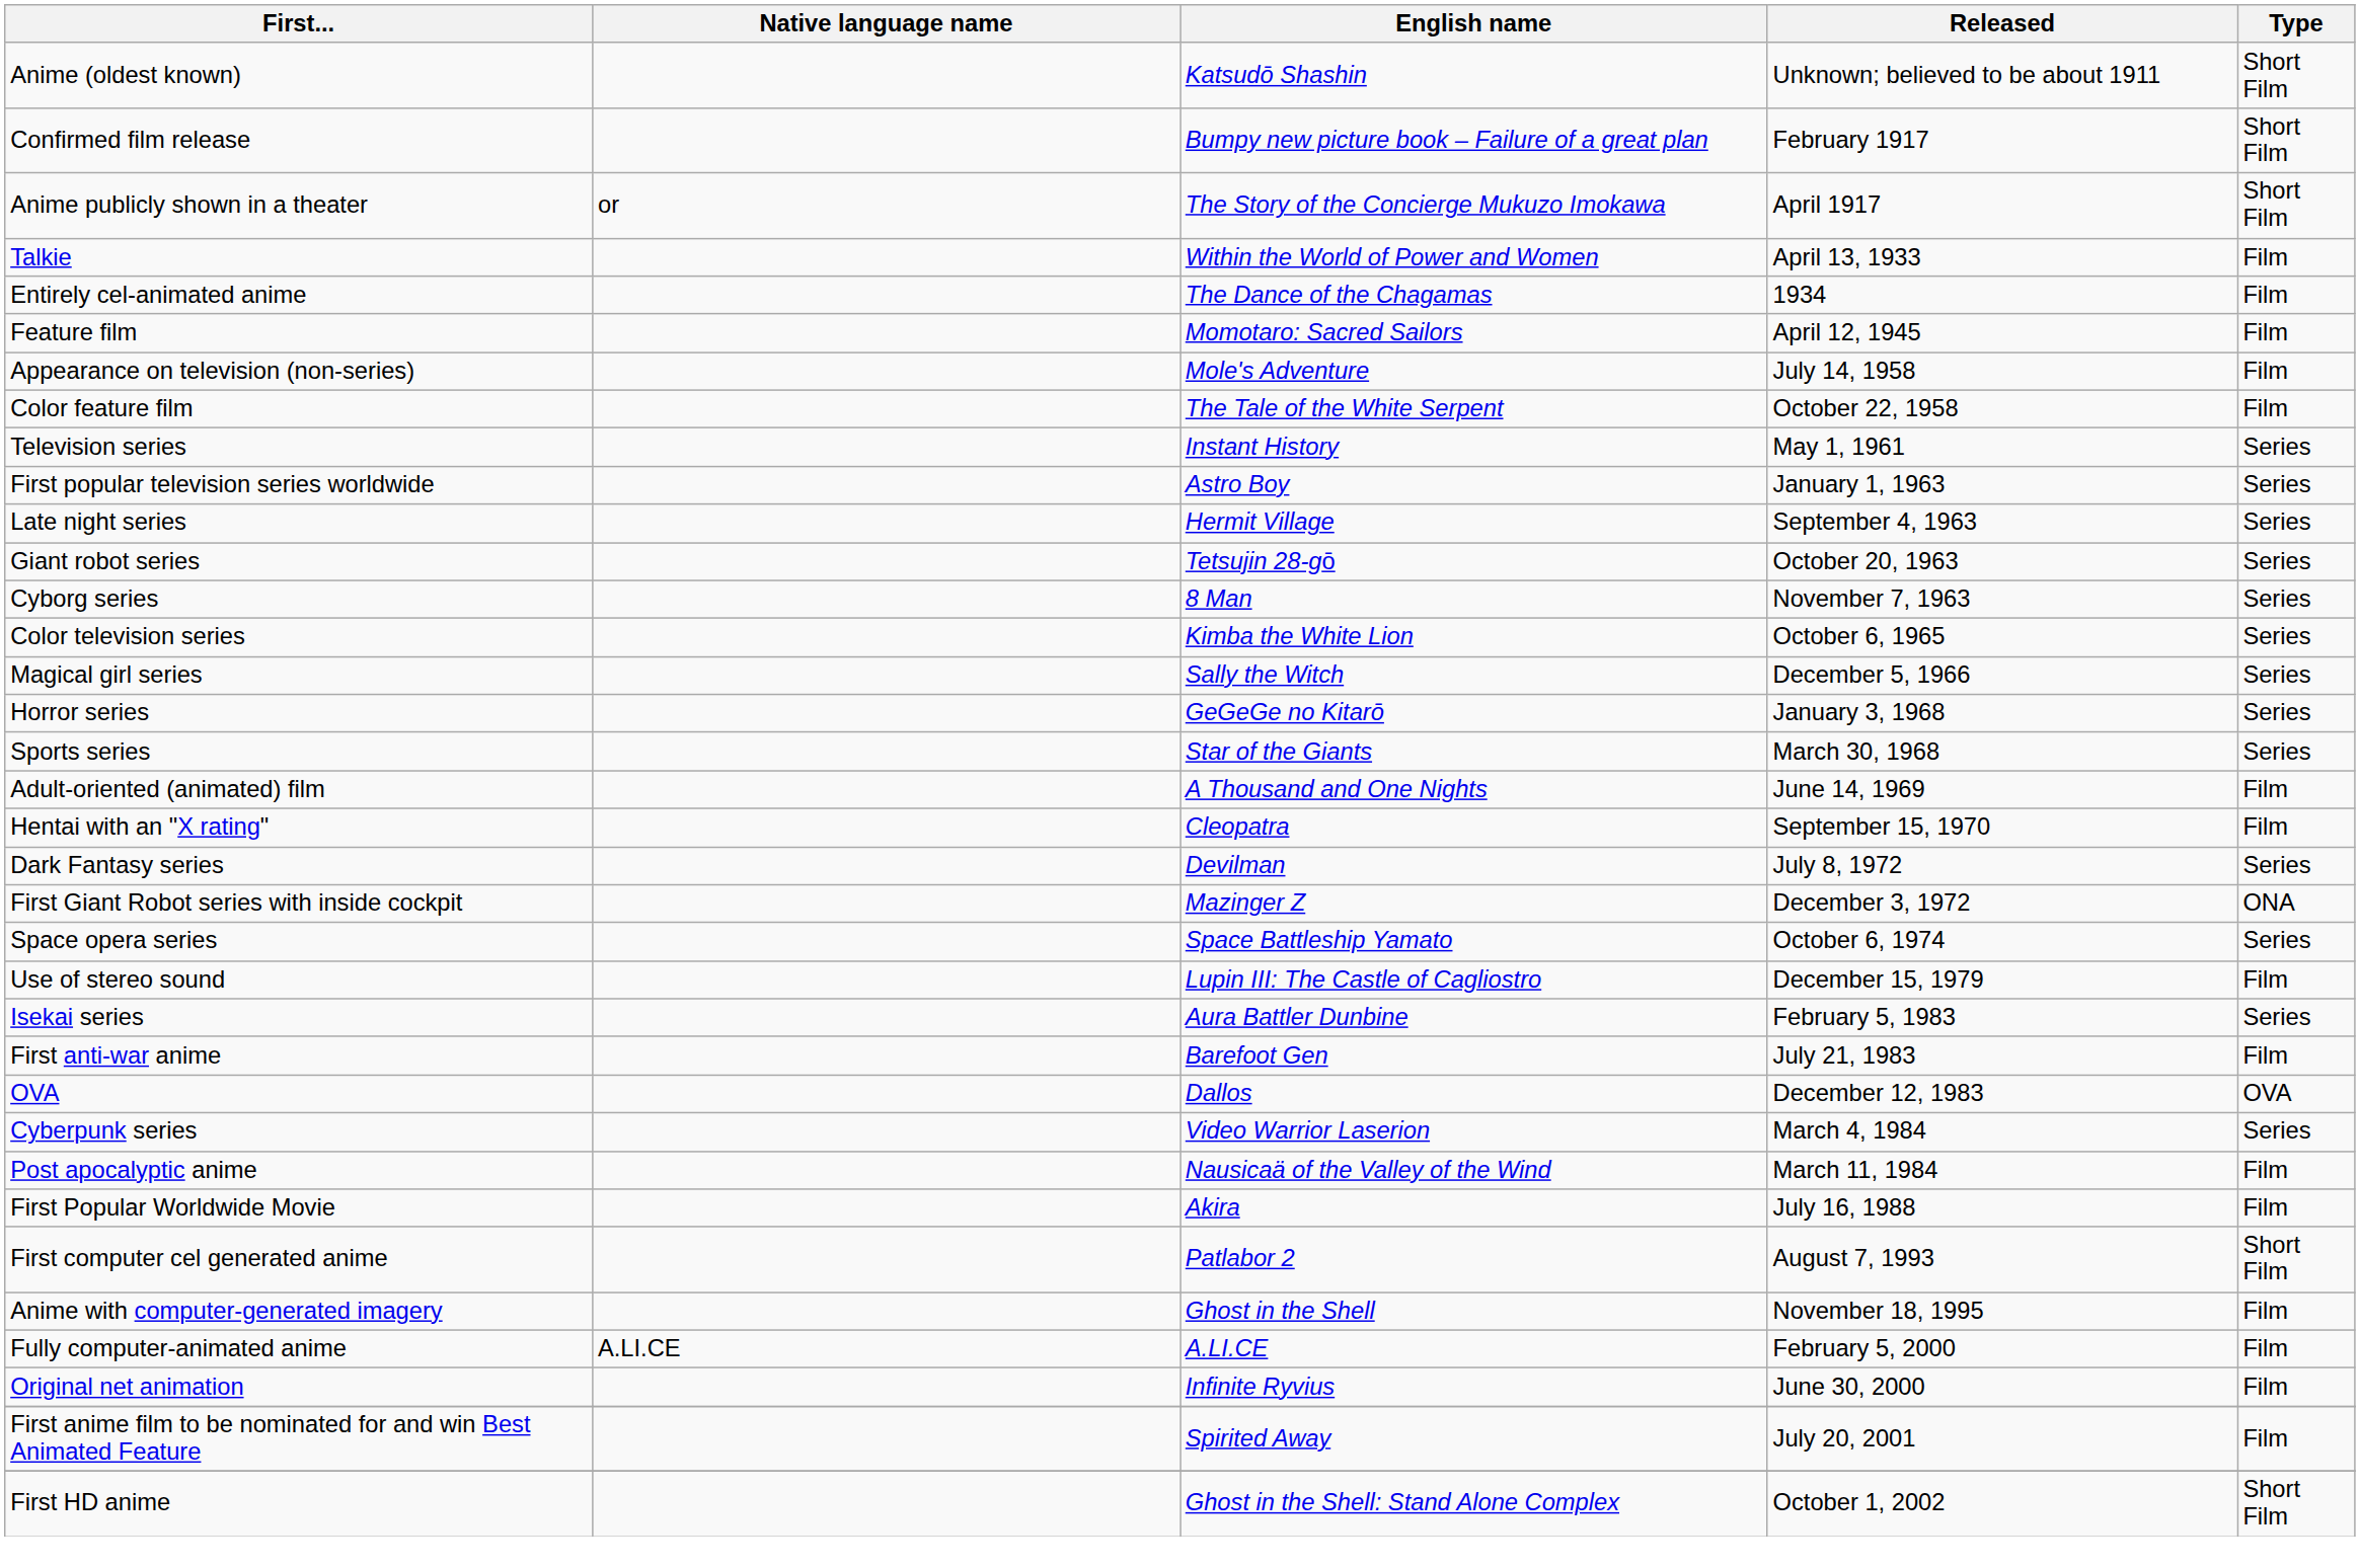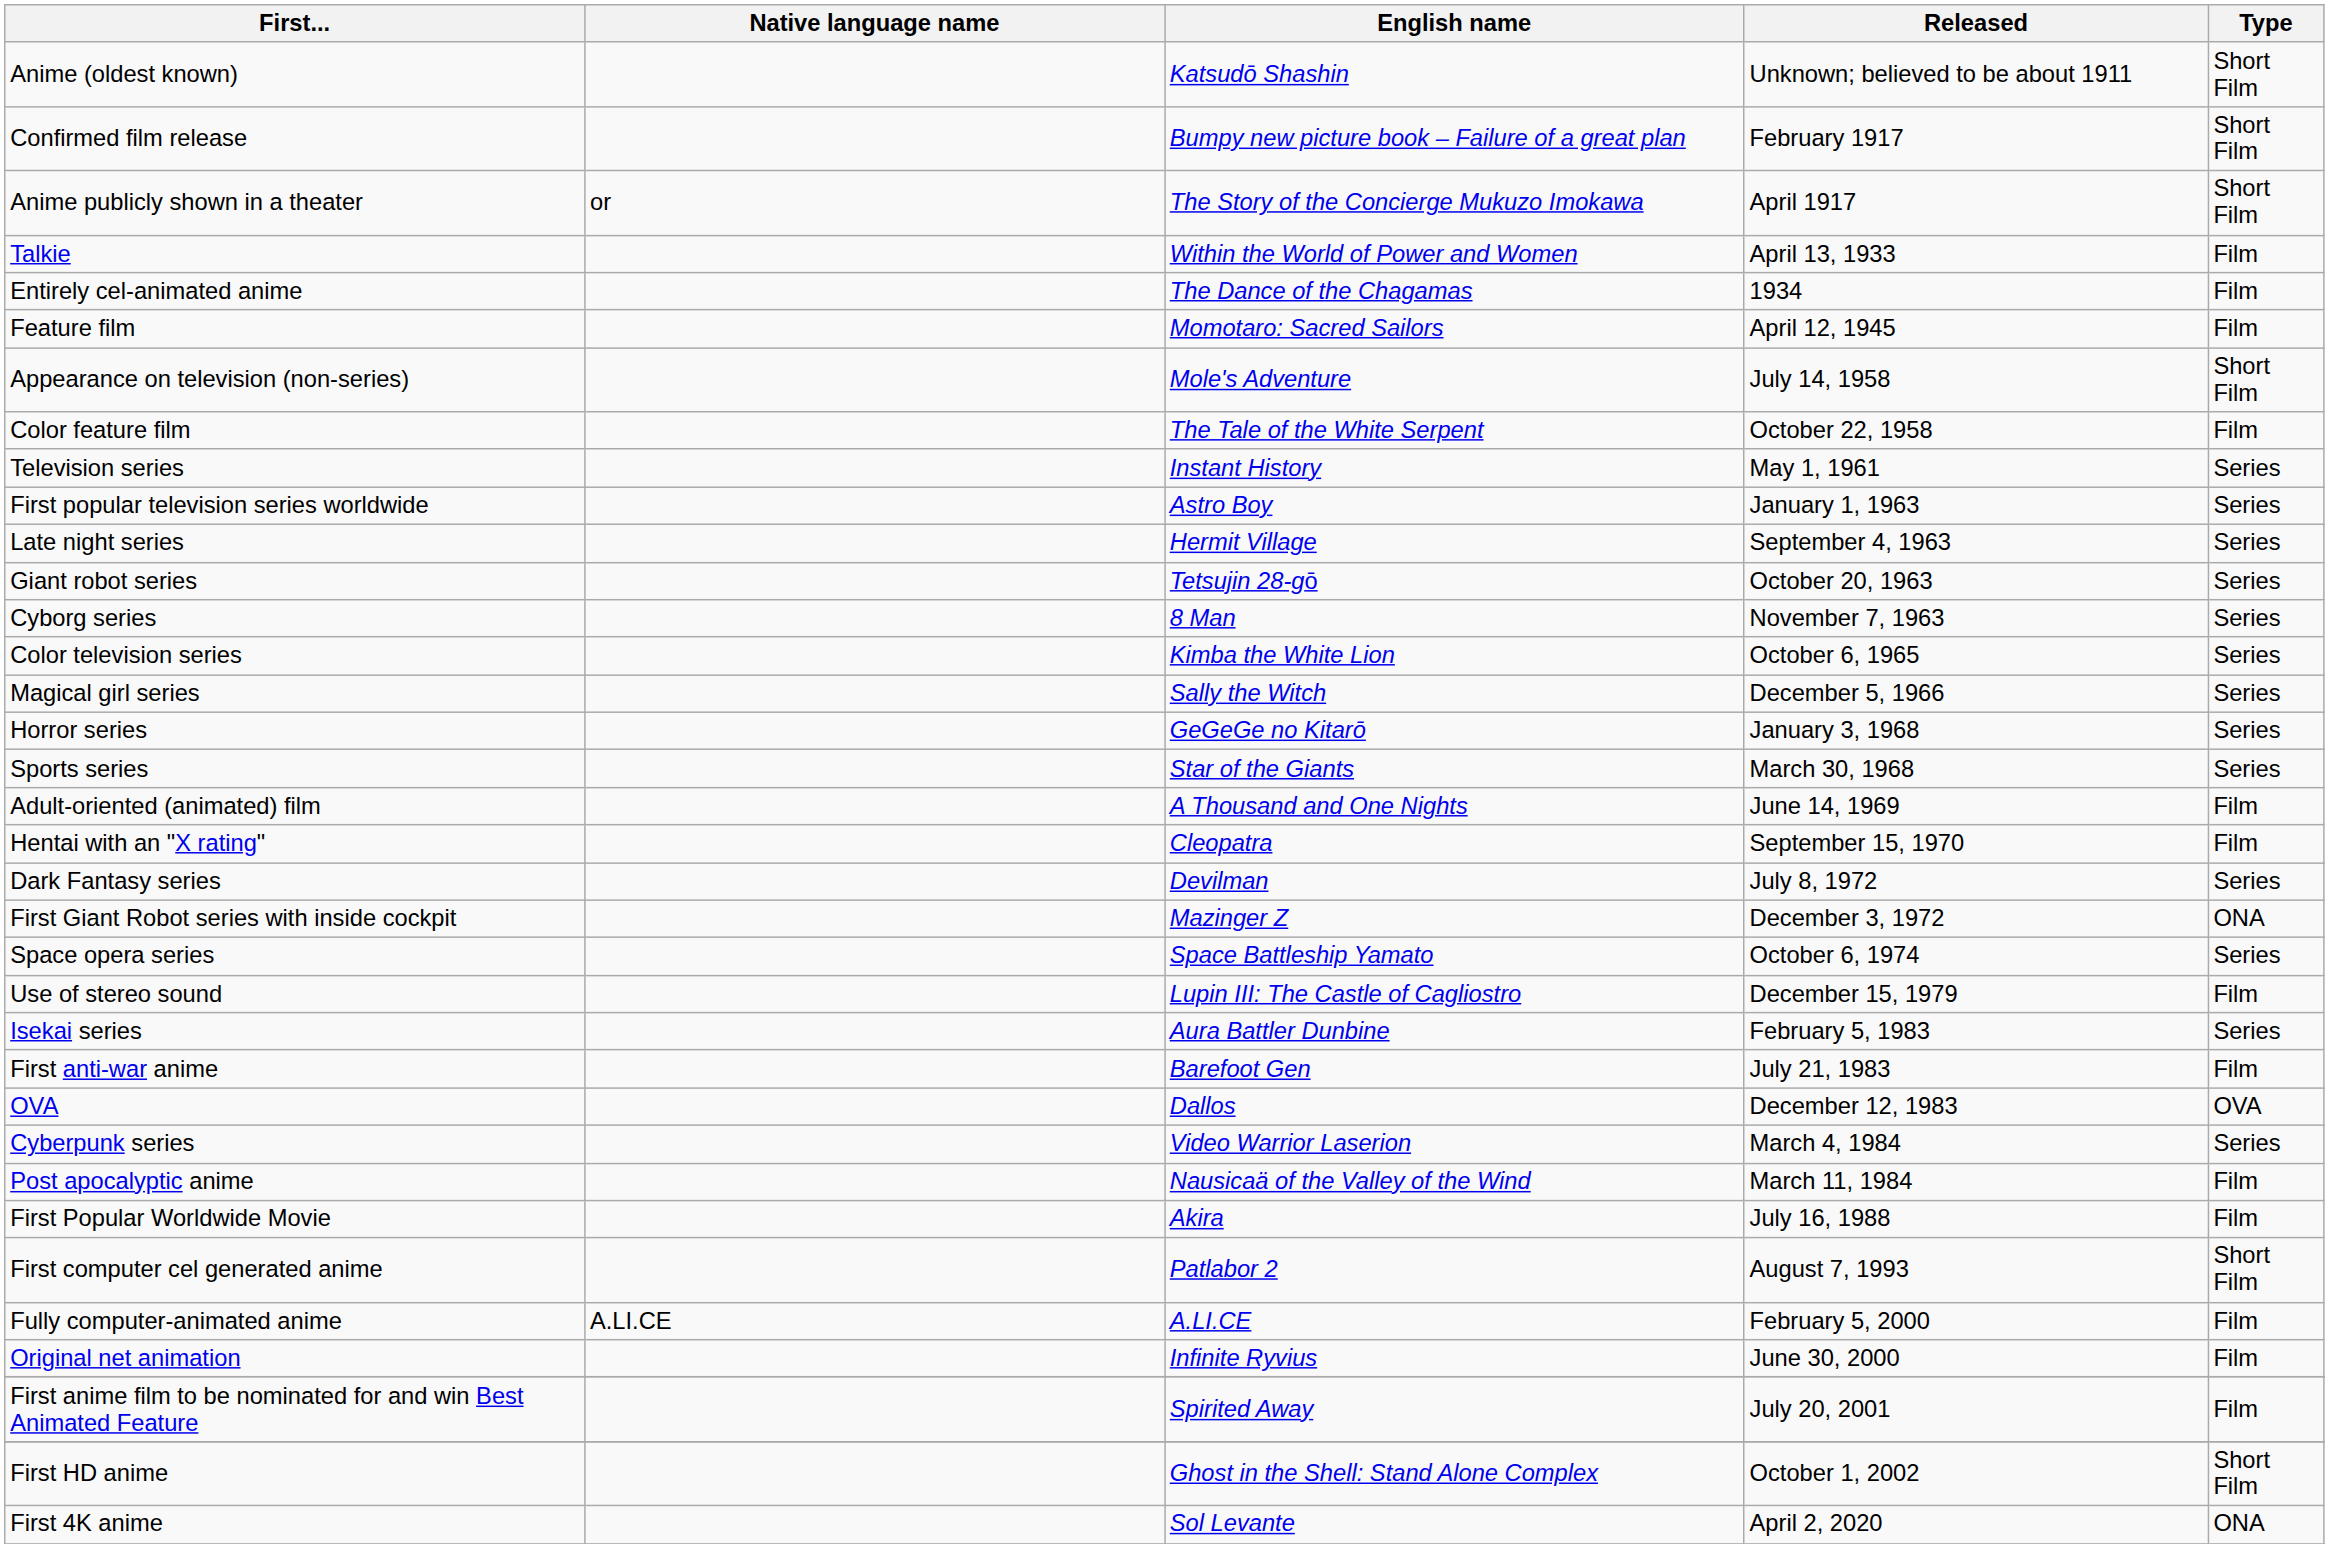 <table class="wikitable">
 <tr>
 <th style="width:25%;">First...</th>
 <th style="width:25%;">Native language name</th>
 <th style="width:25%;">English name</th>
 <th style="width:20%;">Released</th>
 <th style="width:10%;">Type</th>
 </tr>
 <tr>
 <td>Anime (oldest known)</td>
 <td></td>
 <td><em><a href='#'>Katsudō Shashin</a></em></td>
 <td>Unknown; believed to be about 1911</td>
 <td>Short Film</td>
 </tr>
 <tr>
 <td>Confirmed film release</td>
 <td></td>
 <td><em><a href='#'>Bumpy new picture book – Failure of a great plan</a></em></td>
 <td>February 1917</td>
 <td>Short Film</td>
 </tr>
 <tr>
 <td>Anime publicly shown in a theater</td>
 <td> or </td>
 <td><em><a href='#'>The Story of the Concierge Mukuzo Imokawa</a></em></td>
 <td>April 1917</td>
 <td>Short Film</td>
 </tr>
 <tr>
 <td><a href='#'>Talkie</a></td>
 <td></td>
 <td><em><a href='#'>Within the World of Power and Women</a></em></td>
 <td>April 13, 1933</td>
 <td>Film</td>
 </tr>
 <tr>
 <td>Entirely cel-animated anime</td>
 <td></td>
 <td><em><a href='#'>The Dance of the Chagamas</a></em></td>
 <td>1934</td>
 <td>Film</td>
 </tr>
 <tr>
 <td>Feature film</td>
 <td></td>
 <td><em><a href='#'>Momotaro: Sacred Sailors</a></em></td>
 <td>April 12, 1945</td>
 <td>Film</td>
 </tr>
 <tr>
 <td>Appearance on television (non-series)</td>
 <td></td>
 <td><em><a href='#'>Mole's Adventure</a></em></td>
 <td>July 14, 1958</td>
-<td>Film</td>
+<td>Short Film</td>
 </tr>
 <tr>
 <td>Color feature film</td>
 <td></td>
 <td><em><a href='#'>The Tale of the White Serpent</a></em></td>
 <td>October 22, 1958</td>
 <td>Film</td>
 </tr>
 <tr>
 <td>Television series</td>
 <td></td>
 <td><em><a href='#'>Instant History</a></em></td>
 <td>May 1, 1961</td>
 <td>Series</td>
 </tr>
 <tr>
 <td>First popular television series worldwide</td>
 <td></td>
 <td><em><a href='#'>Astro Boy</a></em></td>
 <td>January 1, 1963</td>
 <td>Series</td>
 </tr>
 <tr>
 <td>Late night series</td>
 <td></td>
 <td><em><a href='#'>Hermit Village</a></em></td>
 <td>September 4, 1963</td>
 <td>Series</td>
 </tr>
 <tr>
 <td>Giant robot series</td>
 <td></td>
 <td><em><a href='#'>Tetsujin 28-g</a></em><a href='#'>ō</a></td>
 <td>October 20, 1963</td>
 <td>Series</td>
 </tr>
 <tr>
 <td>Cyborg series</td>
 <td></td>
 <td><em><a href='#'>8 Man</a></em></td>
 <td>November 7, 1963</td>
 <td>Series</td>
 </tr>
 <tr>
 <td>Color television series</td>
 <td></td>
 <td><em><a href='#'>Kimba the White Lion</a></em></td>
 <td>October 6, 1965</td>
 <td>Series</td>
 </tr>
 <tr>
 <td>Magical girl series</td>
 <td></td>
 <td><em><a href='#'>Sally the Witch</a></em></td>
 <td>December 5, 1966</td>
 <td>Series</td>
 </tr>
 <tr>
 <td>Horror series</td>
 <td></td>
 <td><em><a href='#'>GeGeGe no Kitarō</a></em></td>
 <td>January 3, 1968</td>
 <td>Series</td>
 </tr>
 <tr>
 <td>Sports series</td>
 <td></td>
 <td><em><a href='#'>Star of the Giants</a></em></td>
 <td>March 30, 1968</td>
 <td>Series</td>
 </tr>
 <tr>
 <td>Adult-oriented (animated) film</td>
 <td></td>
 <td><em><a href='#'>A Thousand and One Nights</a></em></td>
 <td>June 14, 1969</td>
 <td>Film</td>
 </tr>
 <tr>
 <td>Hentai with an "<a href='#'>X rating</a>"</td>
 <td></td>
 <td><em><a href='#'>Cleopatra</a></em></td>
 <td>September 15, 1970</td>
 <td>Film</td>
 </tr>
 <tr>
 <td>Dark Fantasy series</td>
 <td></td>
 <td><em><a href='#'>Devilman</a></em></td>
 <td>July 8, 1972</td>
 <td>Series</td>
 </tr>
 <tr>
 <td>First Giant Robot series with inside cockpit</td>
 <td></td>
 <td><em><a href='#'>Mazinger Z</a></em></td>
 <td>December 3, 1972</td>
 <td>ONA</td>
 </tr>
 <tr>
 <td>Space opera series</td>
 <td></td>
 <td><em><a href='#'>Space Battleship Yamato</a></em></td>
 <td>October 6, 1974</td>
 <td>Series</td>
 </tr>
 <tr>
 <td>Use of stereo sound</td>
 <td></td>
 <td><em><a href='#'>Lupin III: The Castle of Cagliostro</a></em></td>
 <td>December 15, 1979</td>
 <td>Film</td>
 </tr>
 <tr>
 <td><a href='#'>Isekai</a> series</td>
 <td></td>
 <td><em><a href='#'>Aura Battler Dunbine</a></em></td>
 <td>February 5, 1983</td>
 <td>Series</td>
 </tr>
 <tr>
 <td>First <a href='#'>anti-war</a> anime</td>
 <td></td>
 <td><em><a href='#'>Barefoot Gen</a></em></td>
 <td>July 21, 1983</td>
 <td>Film</td>
 </tr>
 <tr>
 <td><a href='#'>OVA</a></td>
 <td></td>
 <td><em><a href='#'>Dallos</a></em></td>
 <td>December 12, 1983</td>
 <td>OVA</td>
 </tr>
 <tr>
 <td><a href='#'>Cyberpunk</a> series</td>
 <td></td>
 <td><em><a href='#'>Video Warrior Laserion</a></em></td>
 <td>March 4, 1984</td>
 <td>Series</td>
 </tr>
 <tr>
 <td><a href='#'>Post apocalyptic</a> anime</td>
 <td></td>
 <td><em><a href='#'>Nausicaä of the Valley of the Wind</a></em></td>
 <td>March 11, 1984</td>
 <td>Film</td>
 </tr>
 <tr>
 <td>First Popular Worldwide Movie</td>
 <td></td>
 <td><em><a href='#'>Akira</a></em></td>
 <td>July 16, 1988</td>
 <td>Film</td>
 </tr>
 <tr>
 <td>First computer cel generated anime</td>
 <td></td>
 <td><em><a href='#'>Patlabor 2</a></em></td>
 <td>August 7, 1993</td>
 <td>Short Film</td>
 </tr>
 <tr>
-<td>Anime with <a href='#'>computer-generated imagery</a></td>
-<td></td>
-<td><em><a href='#'>Ghost in the Shell</a></em></td>
-<td>November 18, 1995</td>
-<td>Film</td>
-</tr>
-<tr>
 <td>Fully computer-animated anime</td>
 <td>A.LI.CE</td>
 <td><em><a href='#'>A.LI.CE</a></em></td>
 <td>February 5, 2000</td>
 <td>Film</td>
 </tr>
 <tr>
 <td><a href='#'>Original net animation</a></td>
 <td></td>
 <td><em><a href='#'>Infinite Ryvius</a></em></td>
 <td>June 30, 2000</td>
 <td>Film</td>
 </tr>
 <tr>
 </tr>
 <tr>
 <td>First anime film to be nominated for and win <a href='#'>Best Animated Feature</a></td>
 <td></td>
 <td><em><a href='#'>Spirited Away</a></em></td>
 <td>July 20, 2001</td>
 <td>Film</td>
 </tr>
 <tr>
 </tr>
 <tr>
 <td>First HD anime</td>
 <td></td>
 <td><em><a href='#'>Ghost in the Shell: Stand Alone Complex</a></em></td>
 <td>October 1, 2002</td>
 <td>Short Film</td>
 </tr>
+<tr>
+<td>First 4K anime</td>
+<td></td>
+<td><em><a href='#'>Sol Levante</a></em></td>
+<td>April 2, 2020</td>
+<td>ONA</td>
+</tr>
 </table>
